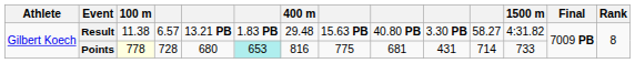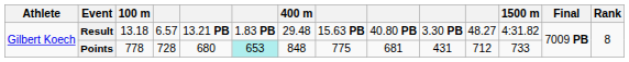 <table class="wikitable" style="font-size:90%;">
 <tr>
 <th>Athlete</th>
 <th>Event</th>
 <th>100 m</th>
 <th></th>
 <th></th>
 <th></th>
 <th>400 m</th>
 <th></th>
 <th></th>
 <th></th>
 <th></th>
 <th>1500 m</th>
 <th>Final</th>
 <th>Rank</th>
 </tr>
 <tr align=center>
 <td align=left rowspan=2><a href='#'>Gilbert Koech</a></td>
 <th style="font-size:95%">Result</th>
-<td>11.38</td>
+<td>13.18</td>
 <td>6.57</td>
 <td>13.21 <strong>PB</strong></td>
 <td>1.83 <strong>PB</strong></td>
 <td>29.48</td>
 <td>15.63 <strong>PB</strong></td>
 <td>40.80 <strong>PB</strong></td>
 <td>3.30 <strong>PB</strong></td>
-<td>58.27</td>
+<td>48.27</td>
 <td>4:31.82</td>
 <td rowspan=2>7009 <strong>PB</strong></td>
 <td rowspan=2>8</td>
 </tr>
 <tr align=center>
 <th style="font-size:95%">Points</th>
-<td style="background: lightyellow;">778</td>
+<td>778</td>
 <td>728</td>
 <td>680</td>
 <td style="background: paleturquoise;">653</td>
-<td>816</td>
+<td>848</td>
 <td>775</td>
 <td>681</td>
 <td>431</td>
-<td>714</td>
+<td>712</td>
 <td>733</td>
 </tr>
 </table>
